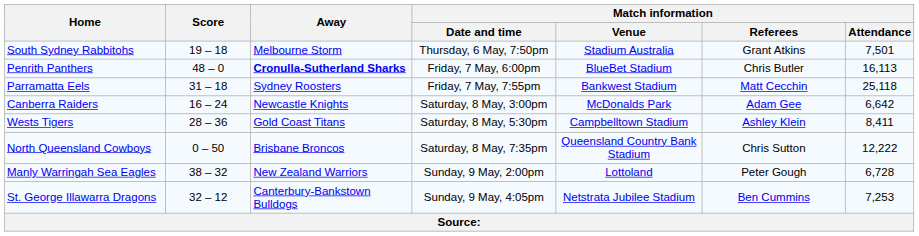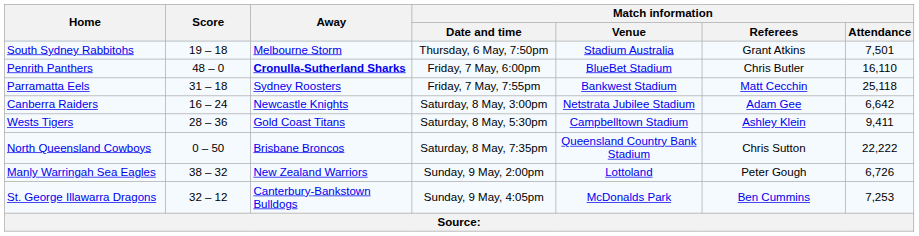 <table class="wikitable" style="border-collapse:collapse; text-align:center; width:100%;">
 <tr style="background:#c1d8ff;">
 <th rowspan="2" style="width:19%;">Home</th>
 <th rowspan="2" style="width:10%;">Score</th>
 <th rowspan="2" style="width:19%;">Away</th>
 <th colspan="6">Match information</th>
 </tr>
 <tr style="background:#efefef;">
 <th width="17%">Date and time</th>
 <th width="17%">Venue</th>
 <th width="17%">Referees</th>
 <th width="5%">Attendance</th>
 </tr>
 <tr style="text-align:center; background:#f5faff;">
 <td align="left"> <a href='#'>South Sydney Rabbitohs</a></td>
 <td>19 – 18</td>
 <td align="left"> <a href='#'>Melbourne Storm</a></td>
 <td>Thursday, 6 May, 7:50pm</td>
 <td><a href='#'>Stadium Australia</a></td>
 <td>Grant Atkins</td>
 <td>7,501</td>
 </tr>
 <tr style="text-align:center; background:#f5faff;">
 <td align="left"> <a href='#'>Penrith Panthers</a></td>
 <td>48 – 0</td>
 <td align="left"><strong> <a href='#'>Cronulla-Sutherland Sharks</a></strong></td>
 <td>Friday, 7 May, 6:00pm</td>
 <td><a href='#'>BlueBet Stadium</a></td>
 <td>Chris Butler</td>
-<td>16,113</td>
+<td>16,110</td>
 </tr>
 <tr style="text-align:center; background:#f5faff;">
 <td align="left"> <a href='#'>Parramatta Eels</a></td>
 <td>31 – 18</td>
 <td align="left"> <a href='#'>Sydney Roosters</a></td>
 <td>Friday, 7 May, 7:55pm</td>
 <td><a href='#'>Bankwest Stadium</a></td>
 <td><a href='#'>Matt Cecchin</a></td>
 <td>25,118</td>
 </tr>
 <tr style="text-align:center; background:#f5faff;">
 <td align="left"> <a href='#'>Canberra Raiders</a></td>
 <td>16 – 24</td>
 <td align="left"> <a href='#'>Newcastle Knights</a></td>
 <td>Saturday, 8 May, 3:00pm</td>
-<td><a href='#'>McDonalds Park</a></td>
+<td><a href='#'>Netstrata Jubilee Stadium</a></td>
 <td><a href='#'>Adam Gee</a></td>
 <td>6,642</td>
 </tr>
 <tr style="text-align:center; background:#f5faff;">
 <td align="left"> <a href='#'>Wests Tigers</a></td>
 <td>28 – 36</td>
 <td align="left"> <a href='#'>Gold Coast Titans</a></td>
 <td>Saturday, 8 May, 5:30pm</td>
 <td><a href='#'>Campbelltown Stadium</a></td>
 <td><a href='#'>Ashley Klein</a></td>
-<td>8,411</td>
+<td>9,411</td>
 </tr>
 <tr style="text-align:center; background:#f5faff;">
 <td align="left"> <a href='#'>North Queensland Cowboys</a></td>
 <td>0 – 50</td>
 <td align="left"> <a href='#'>Brisbane Broncos</a></td>
 <td>Saturday, 8 May, 7:35pm</td>
 <td><a href='#'>Queensland Country Bank Stadium</a></td>
 <td>Chris Sutton</td>
-<td>12,222</td>
+<td>22,222</td>
 </tr>
 <tr style="text-align:center; background:#f5faff;">
 <td align="left"> <a href='#'>Manly Warringah Sea Eagles</a></td>
 <td>38 – 32</td>
 <td align="left"> <a href='#'>New Zealand Warriors</a></td>
 <td>Sunday, 9 May, 2:00pm</td>
 <td><a href='#'>Lottoland</a></td>
 <td>Peter Gough</td>
-<td>6,728</td>
+<td>6,726</td>
 </tr>
 <tr style="text-align:center; background:#f5faff;">
 <td align="left"> <a href='#'>St. George Illawarra Dragons</a></td>
 <td>32 – 12</td>
 <td align="left"> <a href='#'>Canterbury-Bankstown Bulldogs</a></td>
 <td>Sunday, 9 May, 4:05pm</td>
-<td><a href='#'>Netstrata Jubilee Stadium</a></td>
+<td><a href='#'>McDonalds Park</a></td>
 <td><a href='#'>Ben Cummins</a></td>
 <td>7,253</td>
 </tr>
 <tr>
 <th colspan="7">Source:</th>
 </tr>
 </table>
